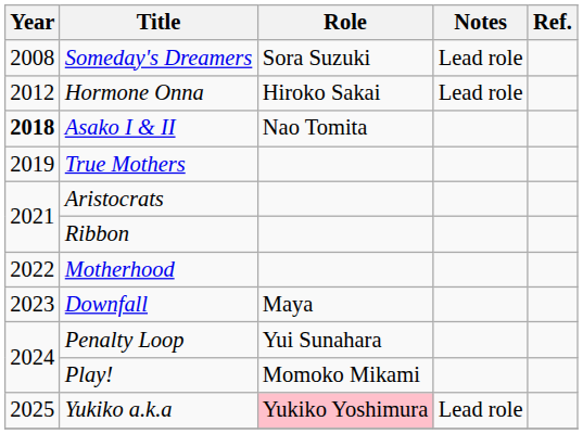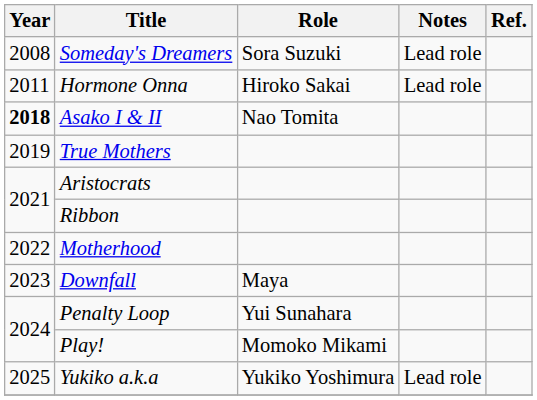 <table class="wikitable">
 <tr>
 <th>Year</th>
 <th>Title</th>
 <th>Role</th>
 <th>Notes</th>
 <th>Ref.</th>
 </tr>
 <tr>
 <td>2008</td>
 <td><em><a href='#'>Someday's Dreamers</a></em></td>
 <td>Sora Suzuki</td>
 <td>Lead role</td>
 <td></td>
 </tr>
 <tr>
-<td>2012</td>
+<td>2011</td>
 <td><em>Hormone Onna</em></td>
 <td>Hiroko Sakai</td>
 <td>Lead role</td>
 <td></td>
 </tr>
 <tr>
 <td><strong>2018</strong></td>
 <td><em><a href='#'>Asako I & II</a></em></td>
 <td>Nao Tomita</td>
 <td></td>
 <td></td>
 </tr>
 <tr>
 <td>2019</td>
 <td><em><a href='#'>True Mothers</a></em></td>
 <td></td>
 <td></td>
 <td></td>
 </tr>
 <tr>
 <td rowspan="2">2021</td>
 <td><em>Aristocrats</em></td>
 <td></td>
 <td></td>
 <td></td>
 </tr>
 <tr>
 <td><em>Ribbon</em></td>
 <td></td>
 <td></td>
 <td></td>
 </tr>
 <tr>
 <td>2022</td>
 <td><em><a href='#'>Motherhood</a></em></td>
 <td></td>
 <td></td>
 <td></td>
 </tr>
 <tr>
 <td>2023</td>
 <td><em><a href='#'>Downfall</a></em></td>
 <td>Maya</td>
 <td></td>
 <td></td>
 </tr>
 <tr>
 <td rowspan="2">2024</td>
 <td><em>Penalty Loop</em></td>
 <td>Yui Sunahara</td>
 <td></td>
 <td></td>
 </tr>
 <tr>
 <td><em>Play!</em></td>
 <td>Momoko Mikami</td>
 <td></td>
 <td></td>
 </tr>
 <tr>
 <td>2025</td>
 <td><em>Yukiko a.k.a</em></td>
-<td style="background: pink;">Yukiko Yoshimura</td>
+<td>Yukiko Yoshimura</td>
 <td>Lead role</td>
 <td></td>
 </tr>
 <tr>
 </tr>
 </table>
